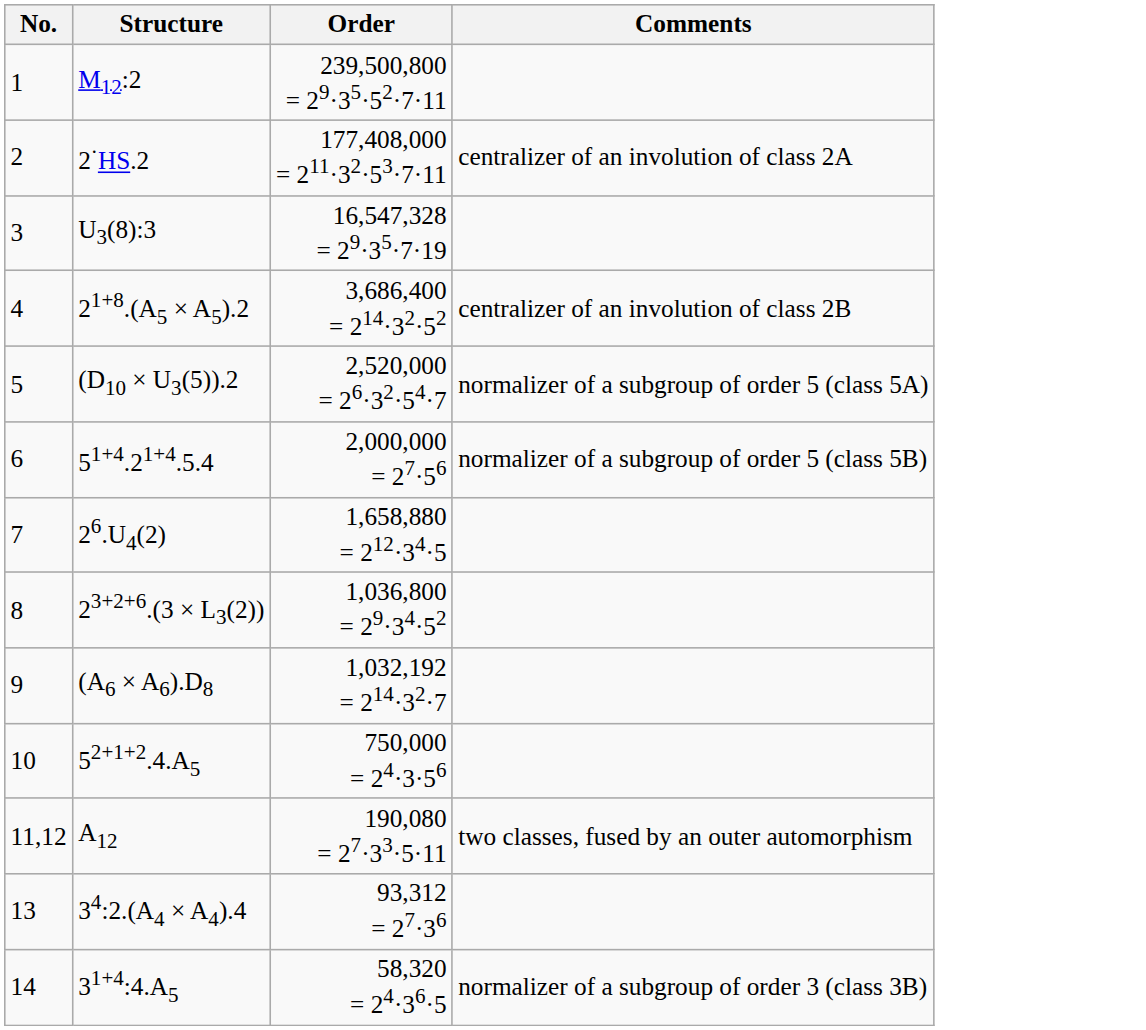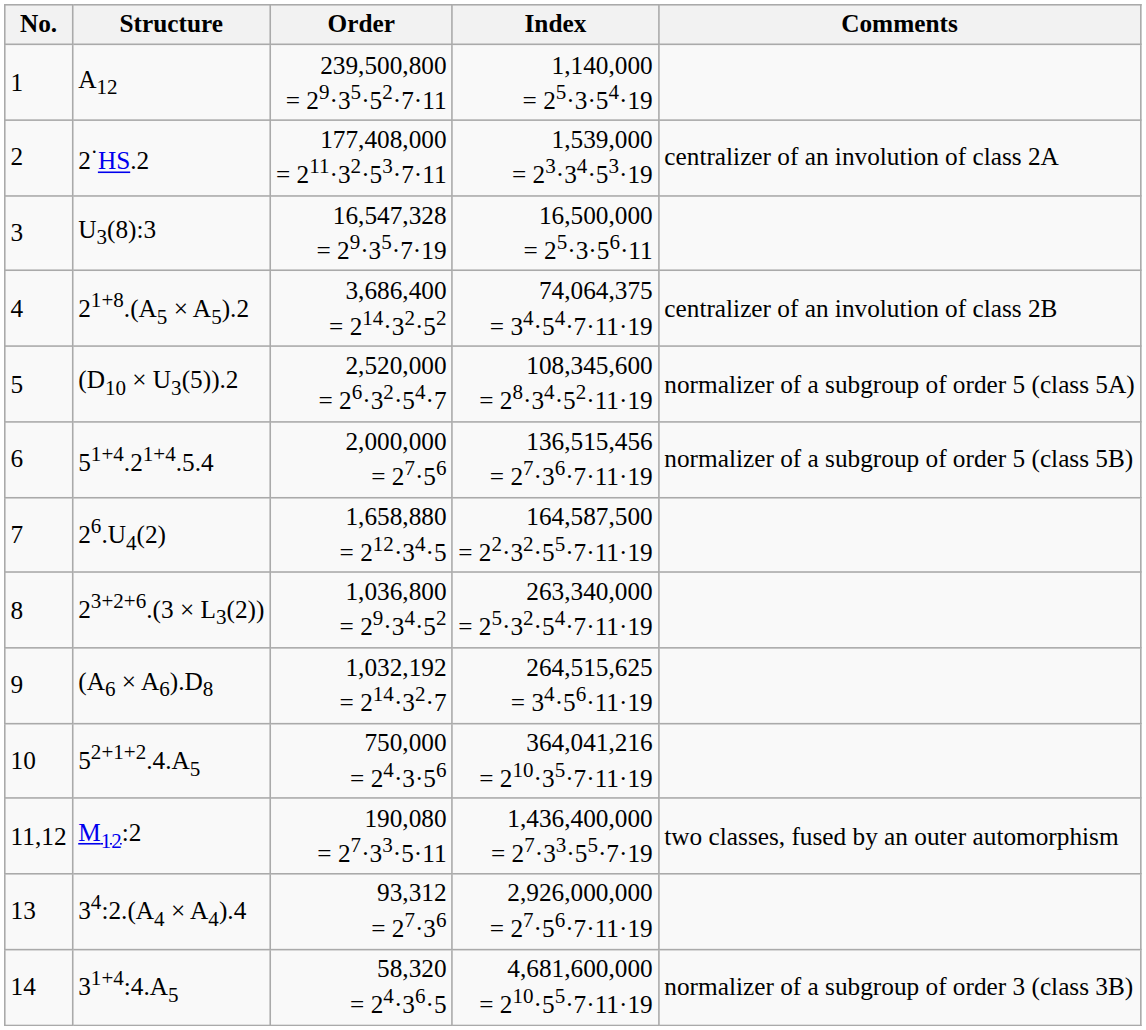 <table class="wikitable">
 <tr>
 <th>No.</th>
 <th>Structure</th>
 <th>Order</th>
+<th>Index</th>
 <th>Comments</th>
 </tr>
 <tr>
 <td>1</td>
-<td><a href='#'>M<sub>12</sub></a>:2</td>
+<td>A<sub>12</sub></td>
 <td align=right>239,500,800<br>= 2<sup>9</sup>·3<sup>5</sup>·5<sup>2</sup>·7·11</td>
+<td align=right>1,140,000<br>= 2<sup>5</sup>·3·5<sup>4</sup>·19</td>
 <td></td>
 </tr>
 <tr>
 <td>2</td>
 <td>2<sup>·</sup><a href='#'>HS</a>.2</td>
 <td align=right>177,408,000<br>= 2<sup>11</sup>·3<sup>2</sup>·5<sup>3</sup>·7·11</td>
+<td align=right>1,539,000<br>= 2<sup>3</sup>·3<sup>4</sup>·5<sup>3</sup>·19</td>
 <td>centralizer of an involution of class 2A</td>
 </tr>
 <tr>
 <td>3</td>
 <td>U<sub>3</sub>(8):3</td>
 <td align=right>16,547,328<br>= 2<sup>9</sup>·3<sup>5</sup>·7·19</td>
+<td align=right>16,500,000<br>= 2<sup>5</sup>·3·5<sup>6</sup>·11</td>
 <td></td>
 </tr>
 <tr>
 <td>4</td>
 <td>2<sup>1+8</sup>.(A<sub>5</sub> × A<sub>5</sub>).2</td>
 <td align=right>3,686,400<br>= 2<sup>14</sup>·3<sup>2</sup>·5<sup>2</sup></td>
+<td align=right>74,064,375<br>= 3<sup>4</sup>·5<sup>4</sup>·7·11·19</td>
 <td>centralizer of an involution of class 2B</td>
 </tr>
 <tr>
 <td>5</td>
 <td>(D<sub>10</sub> × U<sub>3</sub>(5)).2</td>
 <td align=right>2,520,000<br>= 2<sup>6</sup>·3<sup>2</sup>·5<sup>4</sup>·7</td>
+<td align=right>108,345,600<br>= 2<sup>8</sup>·3<sup>4</sup>·5<sup>2</sup>·11·19</td>
 <td>normalizer of a subgroup of order 5 (class 5A)</td>
 </tr>
 <tr>
 <td>6</td>
 <td>5<sup>1+4</sup>.2<sup>1+4</sup>.5.4</td>
 <td align=right>2,000,000<br>= 2<sup>7</sup>·5<sup>6</sup></td>
+<td align=right>136,515,456<br>= 2<sup>7</sup>·3<sup>6</sup>·7·11·19</td>
 <td>normalizer of a subgroup of order 5 (class 5B)</td>
 </tr>
 <tr>
 <td>7</td>
 <td>2<sup>6</sup>.U<sub>4</sub>(2)</td>
 <td align=right>1,658,880<br>= 2<sup>12</sup>·3<sup>4</sup>·5</td>
+<td align=right>164,587,500<br>= 2<sup>2</sup>·3<sup>2</sup>·5<sup>5</sup>·7·11·19</td>
 <td></td>
 </tr>
 <tr>
 <td>8</td>
 <td>2<sup>3+2+6</sup>.(3 × L<sub>3</sub>(2))</td>
 <td align=right>1,036,800<br>= 2<sup>9</sup>·3<sup>4</sup>·5<sup>2</sup></td>
+<td align=right>263,340,000<br>= 2<sup>5</sup>·3<sup>2</sup>·5<sup>4</sup>·7·11·19</td>
 <td></td>
 </tr>
 <tr>
 <td>9</td>
 <td>(A<sub>6</sub> × A<sub>6</sub>).D<sub>8</sub></td>
 <td align=right>1,032,192<br>= 2<sup>14</sup>·3<sup>2</sup>·7</td>
+<td align=right>264,515,625<br>= 3<sup>4</sup>·5<sup>6</sup>·11·19</td>
 <td></td>
 </tr>
 <tr>
 <td>10</td>
 <td>5<sup>2+1+2</sup>.4.A<sub>5</sub></td>
 <td align=right>750,000<br>= 2<sup>4</sup>·3·5<sup>6</sup></td>
+<td align=right>364,041,216<br>= 2<sup>10</sup>·3<sup>5</sup>·7·11·19</td>
 <td></td>
 </tr>
 <tr>
 <td>11,12</td>
-<td>A<sub>12</sub></td>
+<td><a href='#'>M<sub>12</sub></a>:2</td>
 <td align=right>190,080<br>= 2<sup>7</sup>·3<sup>3</sup>·5·11</td>
+<td align=right>1,436,400,000<br>= 2<sup>7</sup>·3<sup>3</sup>·5<sup>5</sup>·7·19</td>
 <td>two classes, fused by an outer automorphism</td>
 </tr>
 <tr>
 <td>13</td>
 <td>3<sup>4</sup>:2.(A<sub>4</sub> × A<sub>4</sub>).4</td>
 <td align=right>93,312<br>= 2<sup>7</sup>·3<sup>6</sup></td>
+<td align=right>2,926,000,000<br>= 2<sup>7</sup>·5<sup>6</sup>·7·11·19</td>
 <td></td>
 </tr>
 <tr>
 <td>14</td>
 <td>3<sup>1+4</sup>:4.A<sub>5</sub></td>
 <td align=right>58,320<br>= 2<sup>4</sup>·3<sup>6</sup>·5</td>
+<td align=right>4,681,600,000<br>= 2<sup>10</sup>·5<sup>5</sup>·7·11·19</td>
 <td>normalizer of a subgroup of order 3 (class 3B)</td>
 </tr>
 </table>
